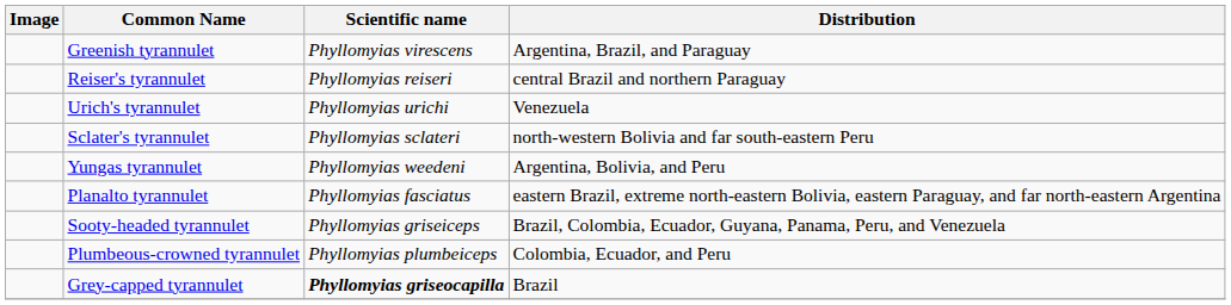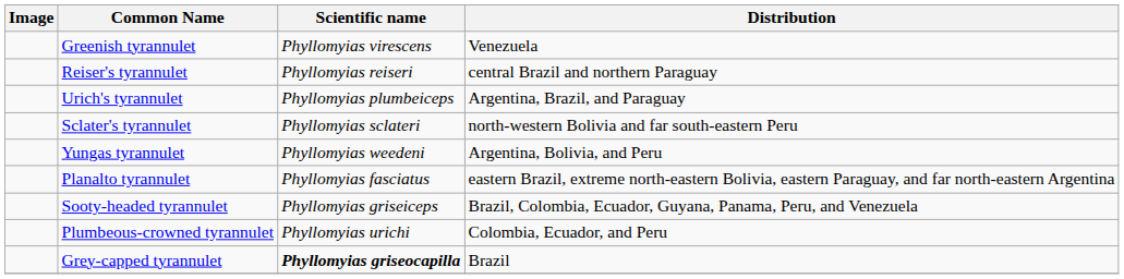 <table class="wikitable">
 <tr>
 <th>Image</th>
 <th>Common Name</th>
 <th>Scientific name</th>
 <th>Distribution</th>
 </tr>
 <tr>
 <td></td>
 <td><a href='#'>Greenish tyrannulet</a></td>
 <td><em>Phyllomyias virescens</em></td>
-<td>Argentina, Brazil, and Paraguay</td>
+<td>Venezuela</td>
 </tr>
 <tr>
 <td></td>
 <td><a href='#'>Reiser's tyrannulet</a></td>
 <td><em>Phyllomyias reiseri</em></td>
 <td>central Brazil and northern Paraguay</td>
 </tr>
 <tr>
 <td></td>
 <td><a href='#'>Urich's tyrannulet</a></td>
-<td><em>Phyllomyias urichi</em></td>
-<td>Venezuela</td>
+<td><em>Phyllomyias plumbeiceps</em></td>
+<td>Argentina, Brazil, and Paraguay</td>
 </tr>
 <tr>
 <td></td>
 <td><a href='#'>Sclater's tyrannulet</a></td>
 <td><em>Phyllomyias sclateri</em></td>
 <td>north-western Bolivia and far south-eastern Peru</td>
 </tr>
 <tr>
 <td></td>
 <td><a href='#'>Yungas tyrannulet</a></td>
 <td><em>Phyllomyias weedeni</em></td>
 <td>Argentina, Bolivia, and Peru</td>
 </tr>
 <tr>
 <td></td>
 <td><a href='#'>Planalto tyrannulet</a></td>
 <td><em>Phyllomyias fasciatus</em></td>
 <td>eastern Brazil, extreme north-eastern Bolivia, eastern Paraguay, and far north-eastern Argentina</td>
 </tr>
 <tr>
 <td></td>
 <td><a href='#'>Sooty-headed tyrannulet</a></td>
 <td><em>Phyllomyias griseiceps</em></td>
 <td>Brazil, Colombia, Ecuador, Guyana, Panama, Peru, and Venezuela</td>
 </tr>
 <tr>
 <td></td>
 <td><a href='#'>Plumbeous-crowned tyrannulet</a></td>
-<td><em>Phyllomyias plumbeiceps</em></td>
+<td><em>Phyllomyias urichi</em></td>
 <td>Colombia, Ecuador, and Peru</td>
 </tr>
 <tr>
 <td></td>
 <td><a href='#'>Grey-capped tyrannulet</a></td>
 <td><strong><em>Phyllomyias griseocapilla</em></strong></td>
 <td>Brazil</td>
 </tr>
 <tr>
 </tr>
 </table>
